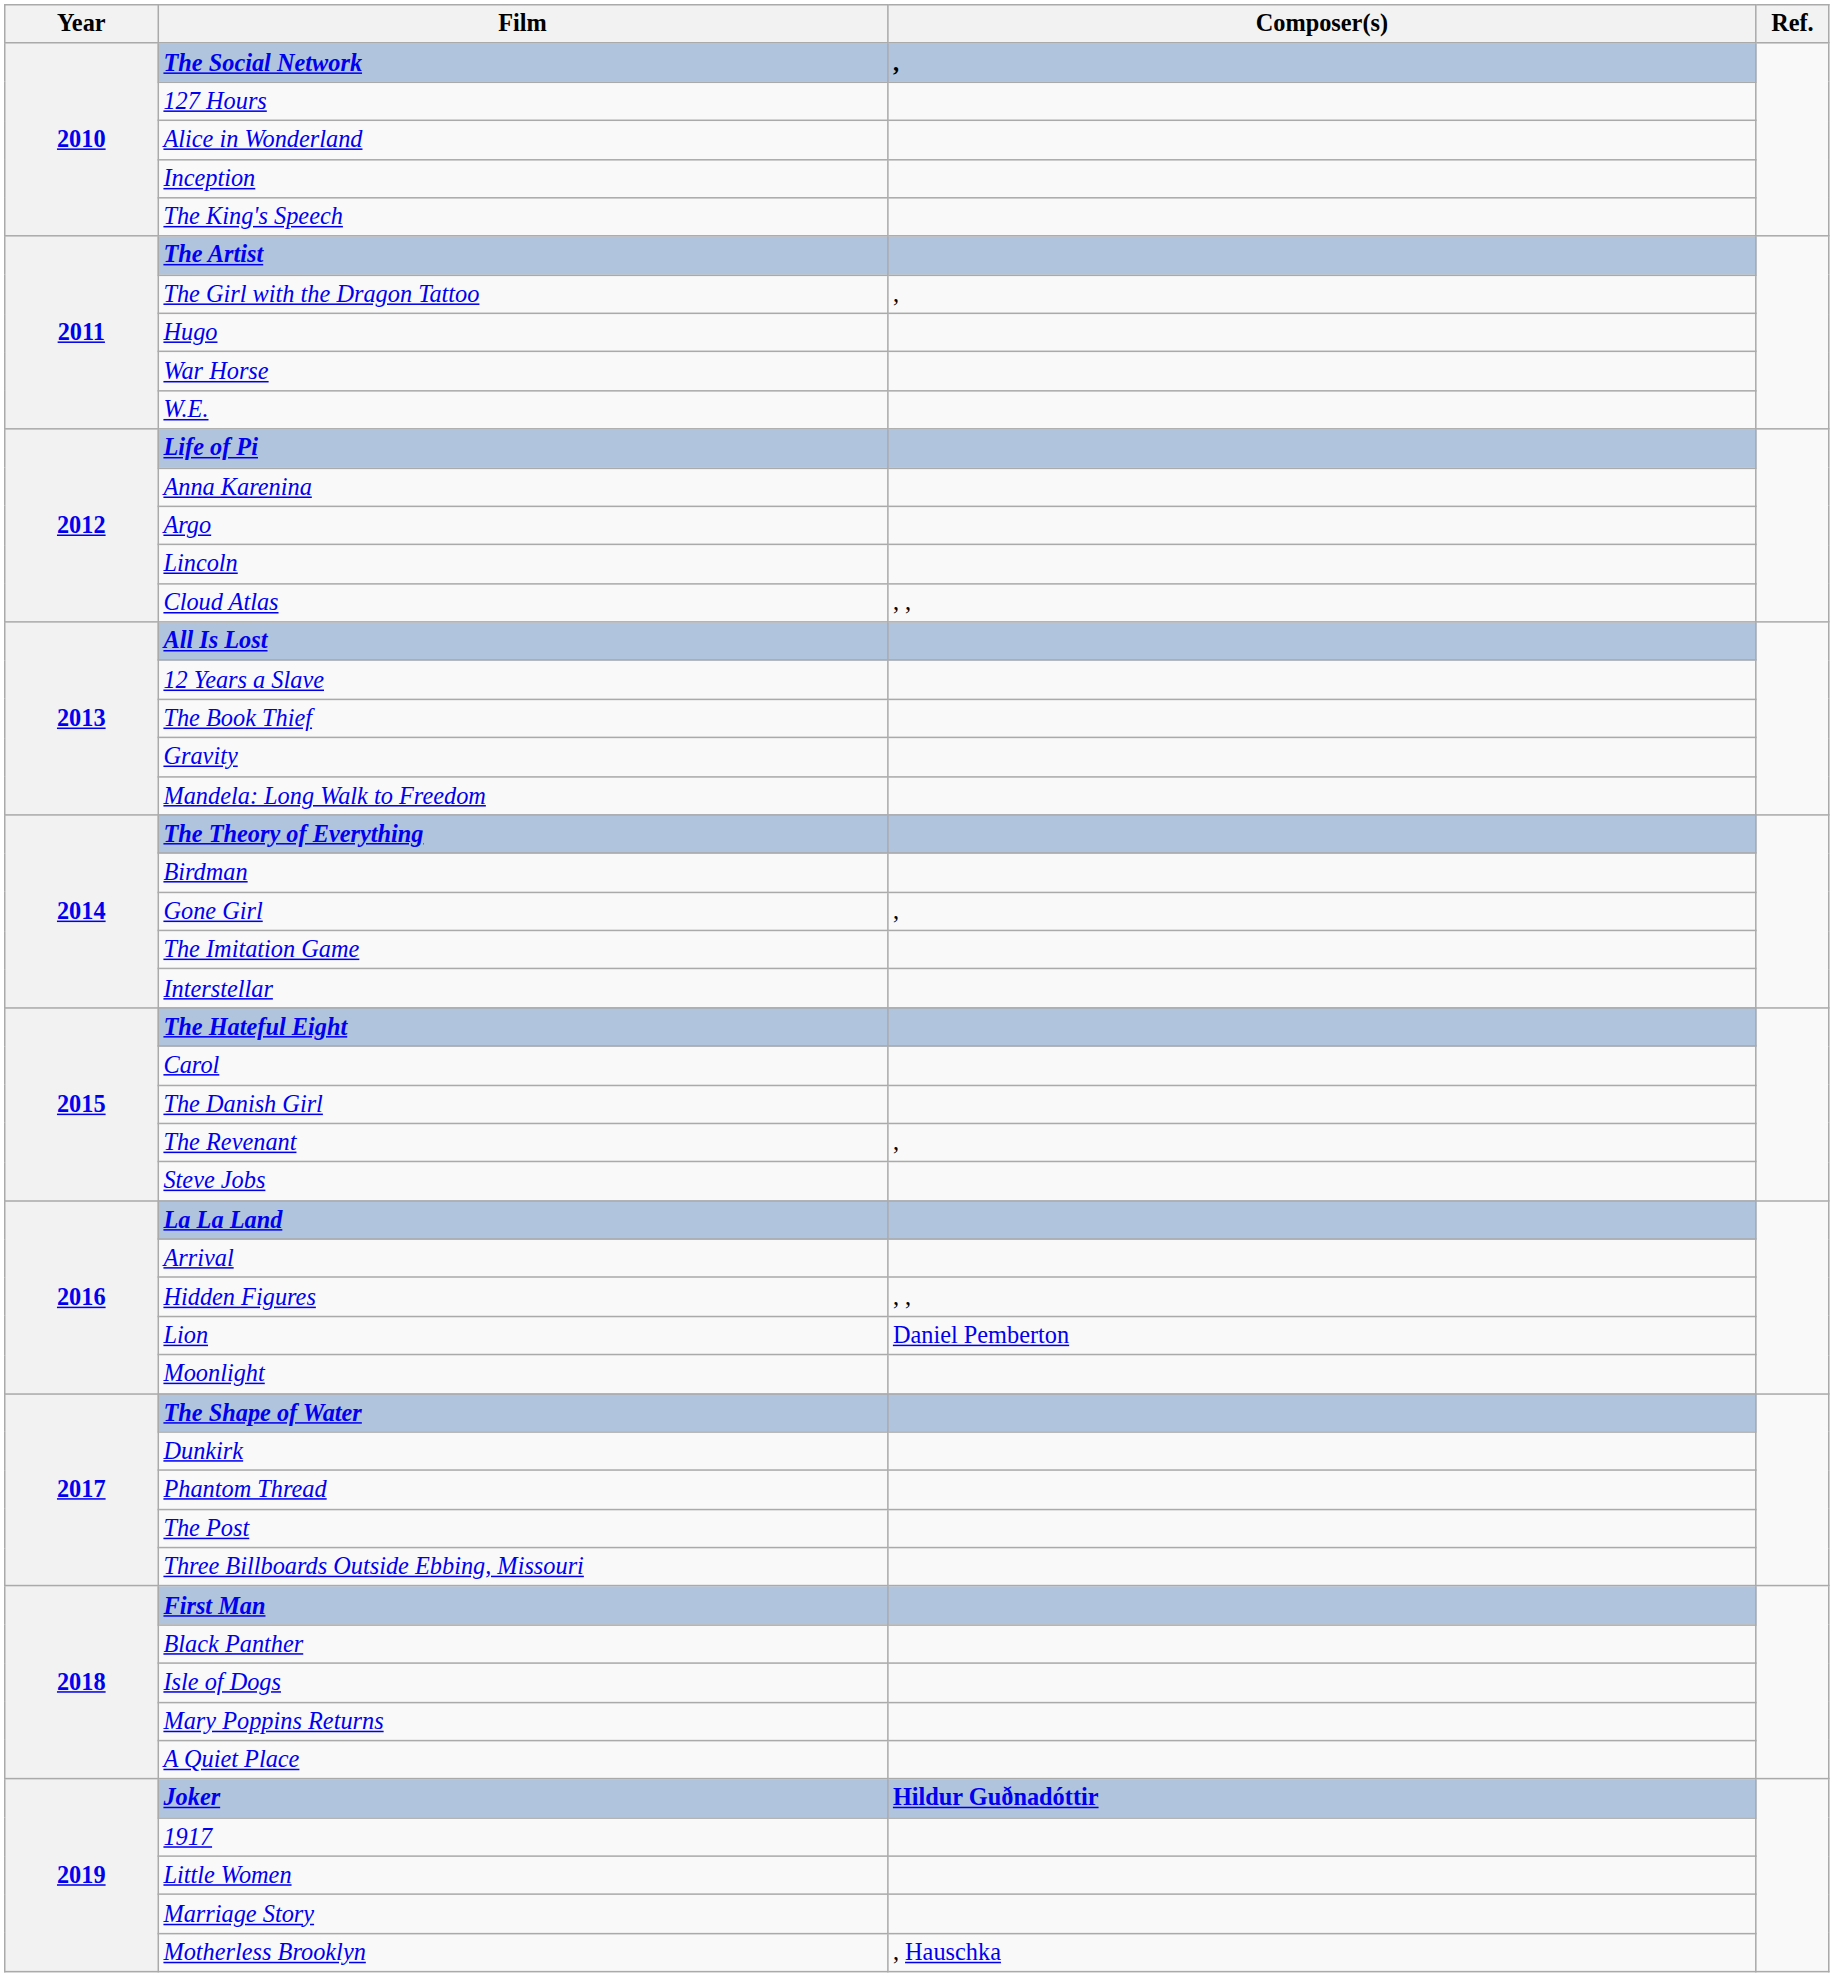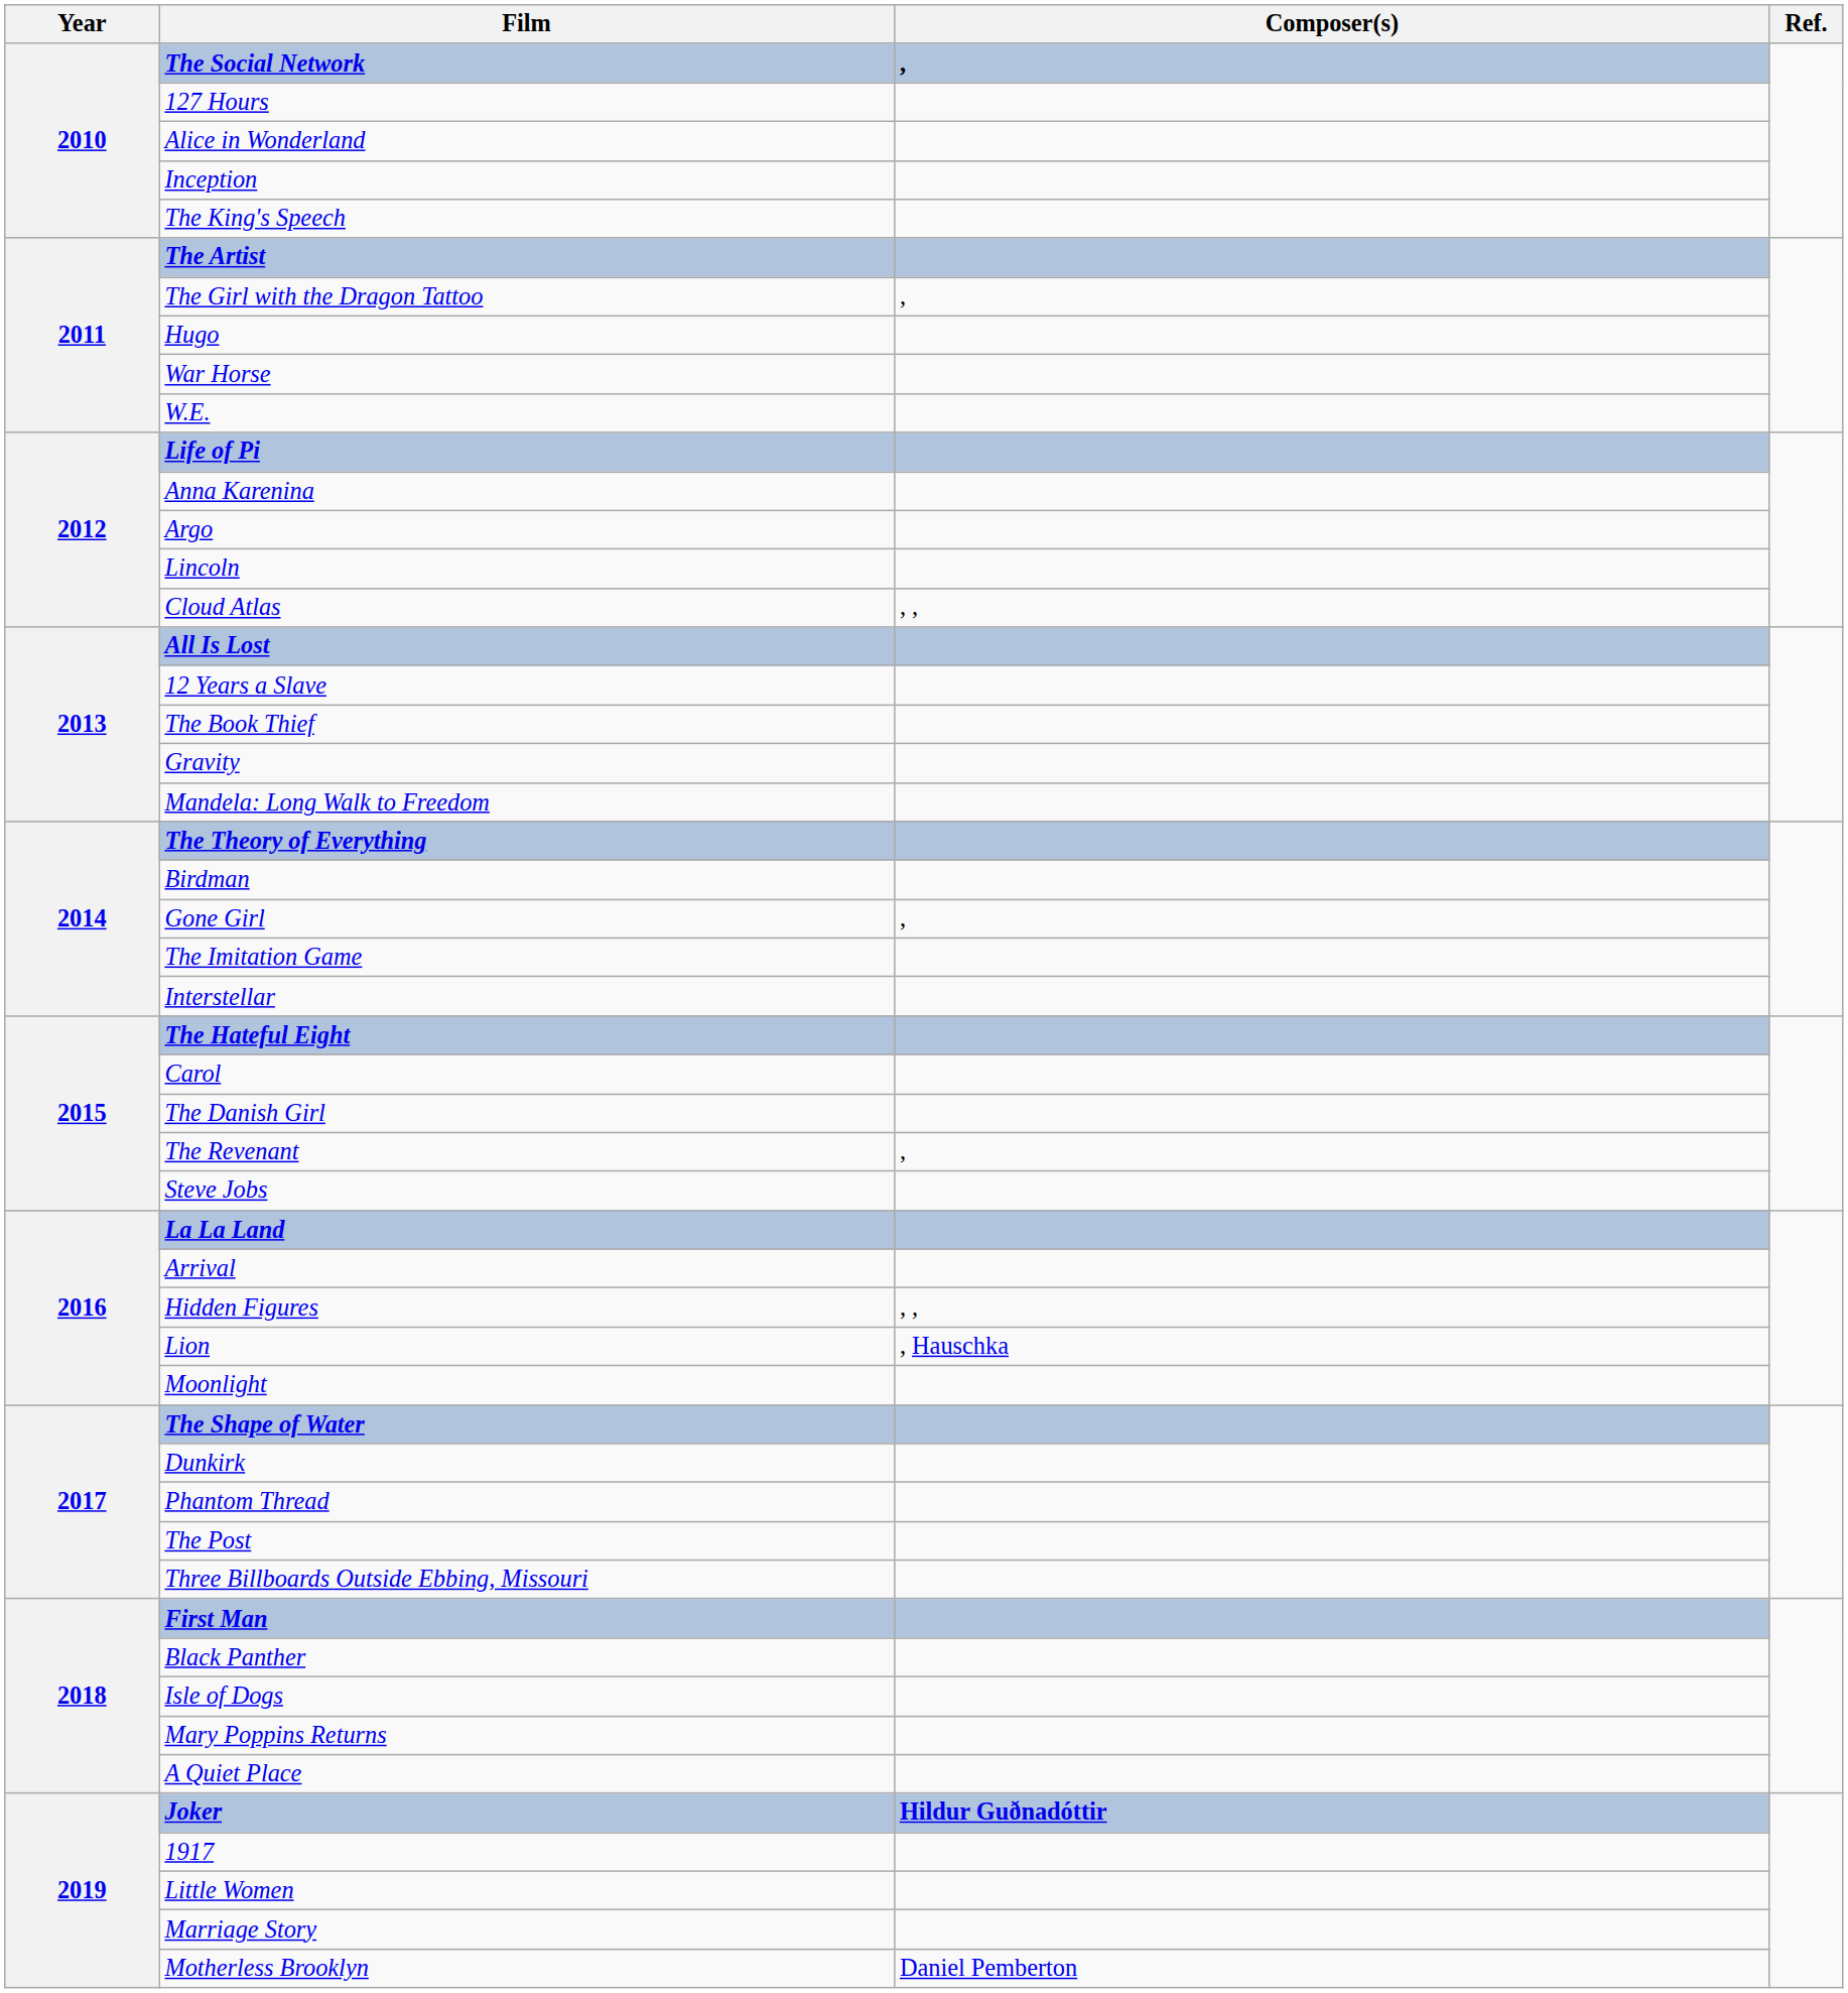 <table class="wikitable sortable unsortable" style="width:95%;" cellpadding="6">
 <tr>
 <th scope="col" style="width:70pt">Year</th>
 <th scope="col" style="width:40%">Film</th>
 <th scope="col">Composer(s)</th>
 <th scope="col" class="unsortable" style="width:30pt">Ref.</th>
 </tr>
 <tr>
 <th rowspan="5" style="text-align:center;"><a href='#'>2010</a></th>
 <td style="background:#B0C4DE;"><strong><em><a href='#'>The Social Network</a></em></strong></td>
 <td style="background:#B0C4DE;"><strong>, </strong></td>
 <td rowspan="5"></td>
 </tr>
 <tr>
 <td><em><a href='#'>127 Hours</a></em></td>
 <td></td>
 </tr>
 <tr>
 <td><em><a href='#'>Alice in Wonderland</a></em></td>
 <td></td>
 </tr>
 <tr>
 <td><em><a href='#'>Inception</a></em></td>
 <td></td>
 </tr>
 <tr>
 <td><em><a href='#'>The King's Speech</a></em></td>
 <td></td>
 </tr>
 <tr>
 <th rowspan="5" style="text-align:center;"><a href='#'>2011</a></th>
 <td style="background:#B0C4DE;"><strong><em><a href='#'>The Artist</a></em></strong></td>
 <td style="background:#B0C4DE;"><strong></strong></td>
 <td rowspan="5"></td>
 </tr>
 <tr>
 <td><em><a href='#'>The Girl with the Dragon Tattoo</a></em></td>
 <td>, </td>
 </tr>
 <tr>
 <td><em><a href='#'>Hugo</a></em></td>
 <td></td>
 </tr>
 <tr>
 <td><em><a href='#'>War Horse</a></em></td>
 <td></td>
 </tr>
 <tr>
 <td><em><a href='#'>W.E.</a></em></td>
 <td></td>
 </tr>
 <tr>
 <th rowspan="5" style="text-align:center;"><a href='#'>2012</a></th>
 <td style="background:#B0C4DE;"><strong><em><a href='#'>Life of Pi</a></em></strong></td>
 <td style="background:#B0C4DE;"><strong></strong></td>
 <td rowspan="5"></td>
 </tr>
 <tr>
 <td><em><a href='#'>Anna Karenina</a></em></td>
 <td></td>
 </tr>
 <tr>
 <td><em><a href='#'>Argo</a></em></td>
 <td></td>
 </tr>
 <tr>
 <td><em><a href='#'>Lincoln</a></em></td>
 <td></td>
 </tr>
 <tr>
 <td><em><a href='#'>Cloud Atlas</a></em></td>
 <td>, , </td>
 </tr>
 <tr>
 <th rowspan="5" style="text-align:center;"><a href='#'>2013</a></th>
 <td style="background:#B0C4DE;"><strong><em><a href='#'>All Is Lost</a></em></strong></td>
 <td style="background:#B0C4DE;"><strong></strong></td>
 <td rowspan="5"></td>
 </tr>
 <tr>
 <td><em><a href='#'>12 Years a Slave</a></em></td>
 <td></td>
 </tr>
 <tr>
 <td><em><a href='#'>The Book Thief</a></em></td>
 <td></td>
 </tr>
 <tr>
 <td><em><a href='#'>Gravity</a></em></td>
 <td></td>
 </tr>
 <tr>
 <td><em><a href='#'>Mandela: Long Walk to Freedom</a></em></td>
 <td></td>
 </tr>
 <tr>
 <th rowspan="5" style="text-align:center;"><a href='#'>2014</a></th>
 <td style="background:#B0C4DE;"><strong><em><a href='#'>The Theory of Everything</a></em></strong></td>
 <td style="background:#B0C4DE;"><strong></strong></td>
 <td rowspan="5"></td>
 </tr>
 <tr>
 <td><em><a href='#'>Birdman</a></em></td>
 <td></td>
 </tr>
 <tr>
 <td><em><a href='#'>Gone Girl</a></em></td>
 <td>, </td>
 </tr>
 <tr>
 <td><em><a href='#'>The Imitation Game</a></em></td>
 <td></td>
 </tr>
 <tr>
 <td><em><a href='#'>Interstellar</a></em></td>
 <td></td>
 </tr>
 <tr>
 <th rowspan="5" style="text-align:center;"><a href='#'>2015</a></th>
 <td style="background:#B0C4DE;"><strong><em><a href='#'>The Hateful Eight</a></em></strong></td>
 <td style="background:#B0C4DE;"><strong></strong></td>
 <td rowspan="5"></td>
 </tr>
 <tr>
 <td><em><a href='#'>Carol</a></em></td>
 <td></td>
 </tr>
 <tr>
 <td><em><a href='#'>The Danish Girl</a></em></td>
 <td></td>
 </tr>
 <tr>
 <td><em><a href='#'>The Revenant</a></em></td>
 <td>, </td>
 </tr>
 <tr>
 <td><em><a href='#'>Steve Jobs</a></em></td>
 <td></td>
 </tr>
 <tr>
 <th rowspan="5" style="text-align:center;"><a href='#'>2016</a></th>
 <td style="background:#B0C4DE;"><strong><em><a href='#'>La La Land</a></em></strong></td>
 <td style="background:#B0C4DE;"><strong></strong></td>
 <td rowspan="5"></td>
 </tr>
 <tr>
 <td><em><a href='#'>Arrival</a></em></td>
 <td></td>
 </tr>
 <tr>
 <td><em><a href='#'>Hidden Figures</a></em></td>
 <td>, , </td>
 </tr>
 <tr>
 <td><em><a href='#'>Lion</a></em></td>
-<td><a href='#'>Daniel Pemberton</a></td>
+<td>, <a href='#'>Hauschka</a></td>
 </tr>
 <tr>
 <td><em><a href='#'>Moonlight</a></em></td>
 <td></td>
 </tr>
 <tr>
 <th rowspan="5" style="text-align:center;"><a href='#'>2017</a></th>
 <td style="background:#B0C4DE;"><strong><em><a href='#'>The Shape of Water</a></em></strong></td>
 <td style="background:#B0C4DE;"><strong></strong></td>
 <td rowspan="5"></td>
 </tr>
 <tr>
 <td><em><a href='#'>Dunkirk</a></em></td>
 <td></td>
 </tr>
 <tr>
 <td><em><a href='#'>Phantom Thread</a></em></td>
 <td></td>
 </tr>
 <tr>
 <td><em><a href='#'>The Post</a></em></td>
 <td></td>
 </tr>
 <tr>
 <td><em><a href='#'>Three Billboards Outside Ebbing, Missouri</a></em></td>
 <td></td>
 </tr>
 <tr>
 <th rowspan="5" style="text-align:center;"><a href='#'>2018</a></th>
 <td style="background:#B0C4DE;"><strong><em><a href='#'>First Man</a></em></strong></td>
 <td style="background:#B0C4DE;"><strong></strong></td>
 <td rowspan="5"></td>
 </tr>
 <tr>
 <td><em><a href='#'>Black Panther</a></em></td>
 <td></td>
 </tr>
 <tr>
 <td><em><a href='#'>Isle of Dogs</a></em></td>
 <td></td>
 </tr>
 <tr>
 <td><em><a href='#'>Mary Poppins Returns</a></em></td>
 <td></td>
 </tr>
 <tr>
 <td><em><a href='#'>A Quiet Place</a></em></td>
 <td></td>
 </tr>
 <tr>
 <th rowspan="5" style="text-align:center;"><a href='#'>2019</a></th>
 <td style="background:#B0C4DE;"><strong><em><a href='#'><em>Joker</em></a></em></strong></td>
 <td style="background:#B0C4DE;"><strong><a href='#'>Hildur Guðnadóttir</a></strong></td>
 <td rowspan="5"></td>
 </tr>
 <tr>
 <td><em><a href='#'>1917</a></em></td>
 <td></td>
 </tr>
 <tr>
 <td><a href='#'><em>Little Women</em></a></td>
 <td></td>
 </tr>
 <tr>
 <td><em><a href='#'>Marriage Story</a></em></td>
 <td></td>
 </tr>
 <tr>
 <td><a href='#'><em>Motherless Brooklyn</em></a></td>
-<td>, <a href='#'>Hauschka</a></td>
+<td><a href='#'>Daniel Pemberton</a></td>
 </tr>
 </table>
